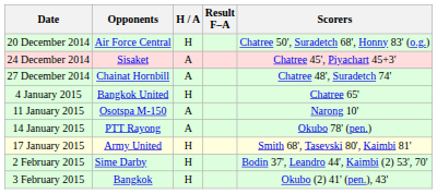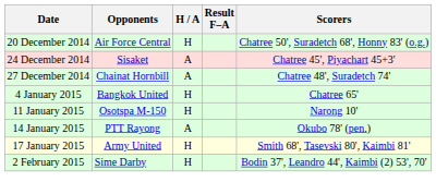 <table class="wikitable" style="text-align:center">
 <tr>
 <th>Date</th>
 <th>Opponents</th>
 <th>H / A</th>
 <th>Result<br>F–A</th>
 <th>Scorers</th>
 </tr>
 <tr bgcolor="#ddffdd">
 <td>20 December 2014</td>
 <td><a href='#'>Air Force Central</a></td>
 <td>H</td>
 <td></td>
 <td><a href='#'>Chatree</a> 50', <a href='#'>Suradetch</a> 68', <a href='#'>Honny</a> 83' (<a href='#'>o.g.</a>)</td>
 </tr>
 <tr bgcolor="#ffdddd">
 <td>24 December 2014</td>
 <td><a href='#'>Sisaket</a></td>
 <td>A</td>
 <td></td>
 <td><a href='#'>Chatree</a> 45', <a href='#'>Piyachart</a> 45+3'</td>
 </tr>
 <tr bgcolor="#ddffdd">
 <td>27 December 2014</td>
 <td><a href='#'>Chainat Hornbill</a></td>
 <td>A</td>
 <td></td>
 <td><a href='#'>Chatree</a> 48', <a href='#'>Suradetch</a> 74'</td>
 </tr>
 <tr bgcolor="#ddffdd">
 <td>4 January 2015</td>
 <td><a href='#'>Bangkok United</a></td>
 <td>H</td>
 <td></td>
 <td><a href='#'>Chatree</a> 65'</td>
 </tr>
 <tr bgcolor="#ddffdd">
 <td>11 January 2015</td>
 <td><a href='#'>Osotspa M-150</a></td>
-<td>A</td>
+<td>H</td>
 <td></td>
 <td><a href='#'>Narong</a> 10'</td>
 </tr>
 <tr bgcolor="#ddffdd">
 <td>14 January 2015</td>
 <td><a href='#'>PTT Rayong</a></td>
 <td>A</td>
 <td></td>
 <td><a href='#'>Okubo</a> 78' (<a href='#'>pen.</a>)</td>
 </tr>
 <tr bgcolor="#ffffdd">
 <td>17 January 2015</td>
 <td><a href='#'>Army United</a></td>
 <td>H</td>
 <td></td>
 <td><a href='#'>Smith</a> 68', <a href='#'>Tasevski</a> 80', <a href='#'>Kaimbi</a> 81'</td>
 </tr>
 <tr bgcolor="#ddffdd">
 <td>2 February 2015</td>
 <td align="left"> <a href='#'>Sime Darby</a></td>
 <td>H</td>
 <td></td>
 <td><a href='#'>Bodin</a> 37', <a href='#'>Leandro</a> 44', <a href='#'>Kaimbi</a> (2) 53', 70'</td>
 </tr>
-<tr bgcolor="#ddffdd">
-<td>3 February 2015</td>
-<td><a href='#'>Bangkok</a></td>
-<td>H</td>
-<td></td>
-<td><a href='#'>Okubo</a> (2) 41' (<a href='#'>pen.</a>), 43'</td>
-</tr>
 </table>
